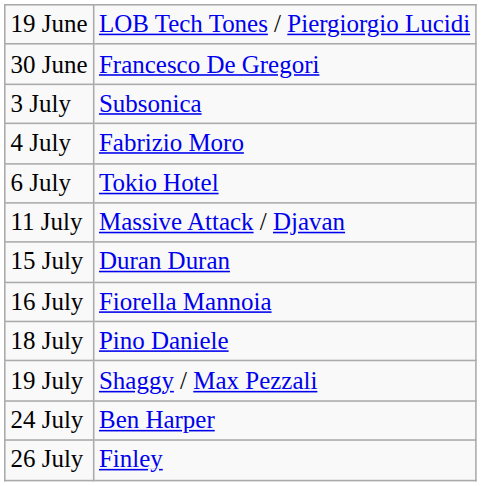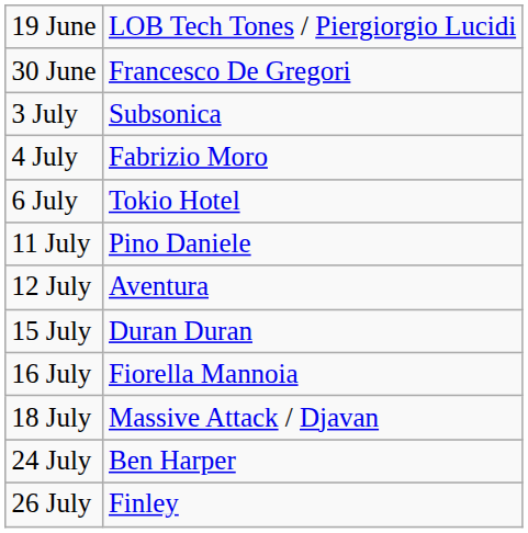 <table class="wikitable">
 <tr>
 <td>19 June</td>
 <td><a href='#'>LOB Tech Tones</a> / <a href='#'>Piergiorgio Lucidi</a></td>
 </tr>
 <tr>
 <td>30 June</td>
 <td><a href='#'>Francesco De Gregori</a></td>
 </tr>
 <tr>
 <td>3 July</td>
 <td><a href='#'>Subsonica</a></td>
 </tr>
 <tr>
 <td>4 July</td>
 <td><a href='#'>Fabrizio Moro</a></td>
 </tr>
 <tr>
 <td>6 July</td>
 <td><a href='#'>Tokio Hotel</a></td>
 </tr>
 <tr>
 <td>11 July</td>
-<td><a href='#'>Massive Attack</a> / <a href='#'>Djavan</a></td>
+<td><a href='#'>Pino Daniele</a></td>
+</tr>
+<tr>
+<td>12 July</td>
+<td><a href='#'>Aventura</a></td>
 </tr>
 <tr>
 <td>15 July</td>
 <td><a href='#'>Duran Duran</a></td>
 </tr>
 <tr>
 <td>16 July</td>
 <td><a href='#'>Fiorella Mannoia</a></td>
 </tr>
 <tr>
 <td>18 July</td>
-<td><a href='#'>Pino Daniele</a></td>
-</tr>
-<tr>
-<td>19 July</td>
-<td><a href='#'>Shaggy</a> / <a href='#'>Max Pezzali</a></td>
+<td><a href='#'>Massive Attack</a> / <a href='#'>Djavan</a></td>
 </tr>
 <tr>
 <td>24 July</td>
 <td><a href='#'>Ben Harper</a></td>
 </tr>
 <tr>
 <td>26 July</td>
 <td><a href='#'>Finley</a></td>
 </tr>
 </table>
